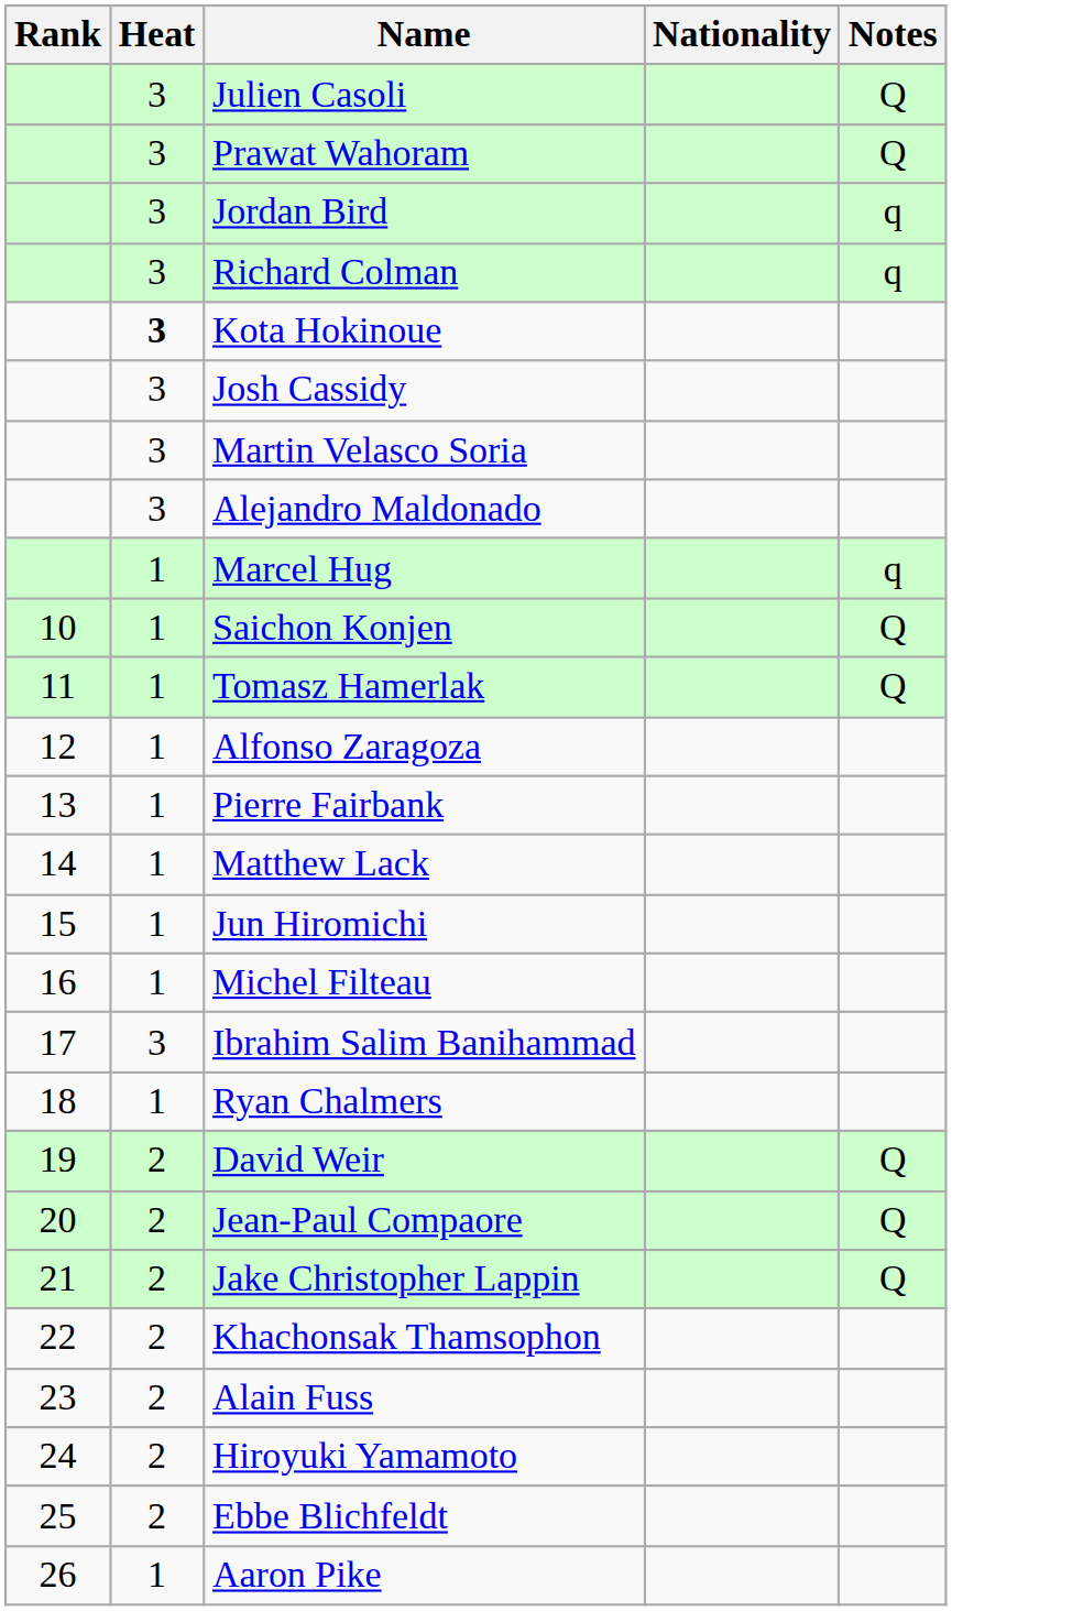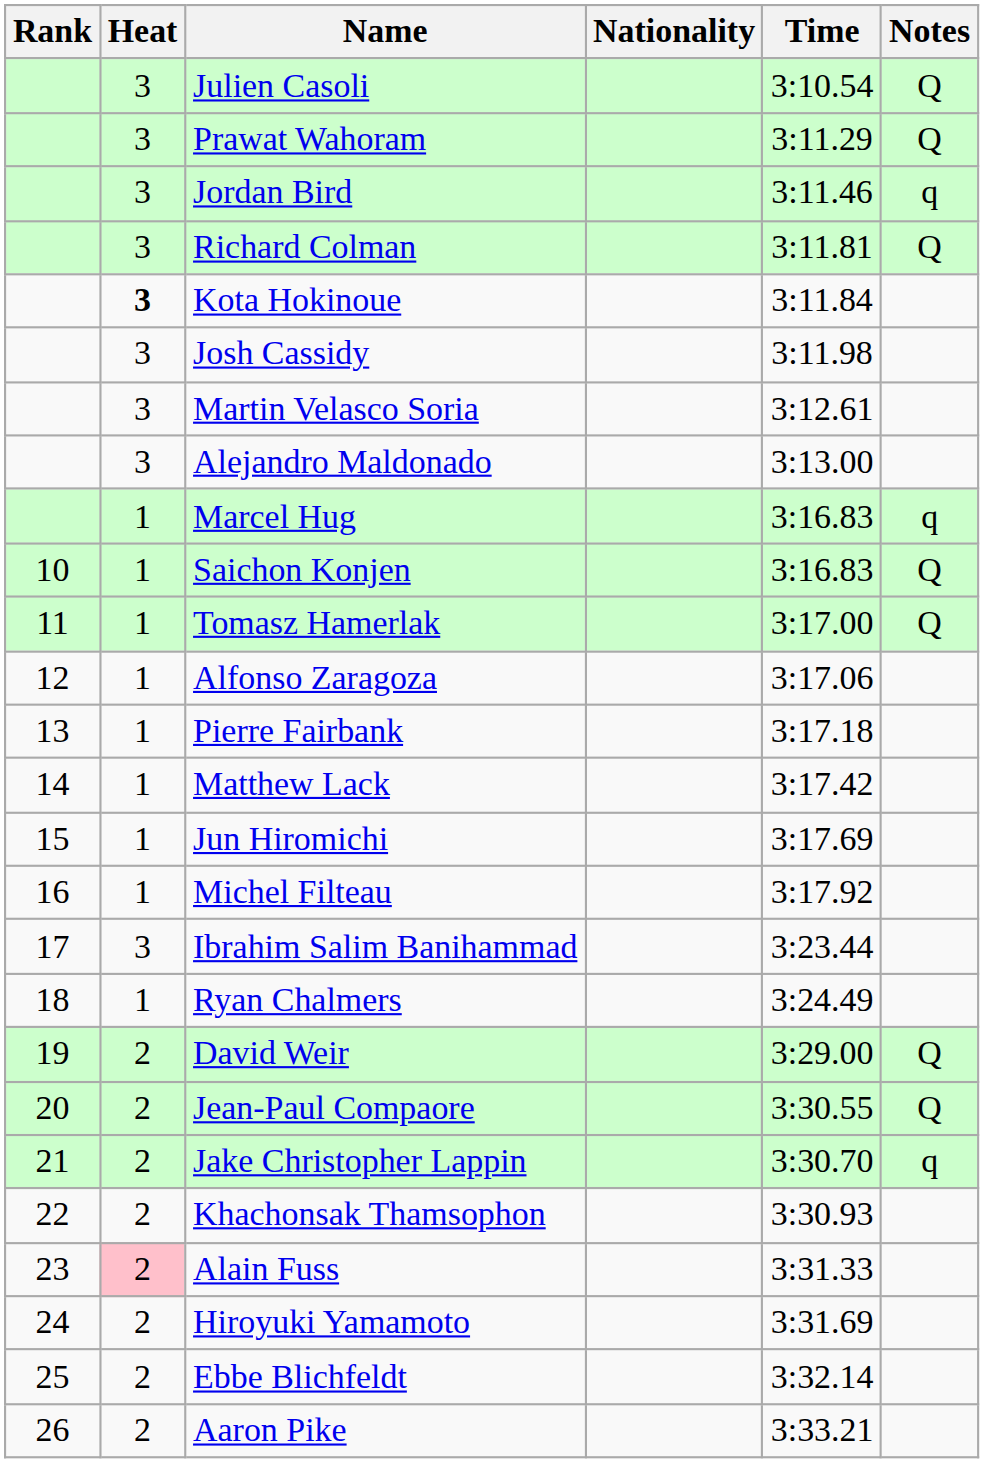 <table class="wikitable sortable" style="text-align:center">
 <tr>
 <th>Rank</th>
 <th>Heat</th>
 <th>Name</th>
 <th>Nationality</th>
+<th>Time</th>
 <th>Notes</th>
 </tr>
 <tr bgcolor=ccffcc>
 <td></td>
 <td>3</td>
 <td align=left><a href='#'>Julien Casoli</a></td>
 <td align=left></td>
+<td>3:10.54</td>
 <td>Q</td>
 </tr>
 <tr bgcolor=ccffcc>
 <td></td>
 <td>3</td>
 <td align=left><a href='#'>Prawat Wahoram</a></td>
 <td align=left></td>
+<td>3:11.29</td>
 <td>Q</td>
 </tr>
 <tr bgcolor=ccffcc>
 <td></td>
 <td>3</td>
 <td align=left><a href='#'>Jordan Bird</a></td>
 <td align=left></td>
+<td>3:11.46</td>
 <td>q</td>
 </tr>
 <tr bgcolor=ccffcc>
 <td></td>
 <td>3</td>
 <td align=left><a href='#'>Richard Colman</a></td>
 <td align=left></td>
-<td>q</td>
+<td>3:11.81</td>
+<td>Q</td>
 </tr>
 <tr>
 <td></td>
 <td><strong>3</strong></td>
 <td align=left><a href='#'>Kota Hokinoue</a></td>
 <td align=left></td>
+<td>3:11.84</td>
 <td></td>
 </tr>
 <tr>
 <td></td>
 <td>3</td>
 <td align=left><a href='#'>Josh Cassidy</a></td>
 <td align=left></td>
+<td>3:11.98</td>
 <td></td>
 </tr>
 <tr>
 <td></td>
 <td>3</td>
 <td align=left><a href='#'>Martin Velasco Soria</a></td>
 <td align=left></td>
+<td>3:12.61</td>
 <td></td>
 </tr>
 <tr>
 <td></td>
 <td>3</td>
 <td align=left><a href='#'>Alejandro Maldonado</a></td>
 <td align=left></td>
+<td>3:13.00</td>
 <td></td>
 </tr>
 <tr bgcolor=ccffcc>
 <td></td>
 <td>1</td>
 <td align=left><a href='#'>Marcel Hug</a></td>
 <td align=left></td>
+<td>3:16.83</td>
 <td>q</td>
 </tr>
 <tr bgcolor=ccffcc>
 <td>10</td>
 <td>1</td>
 <td align=left><a href='#'>Saichon Konjen</a></td>
 <td align=left></td>
+<td>3:16.83</td>
 <td>Q</td>
 </tr>
 <tr bgcolor=ccffcc>
 <td>11</td>
 <td>1</td>
 <td align=left><a href='#'>Tomasz Hamerlak</a></td>
 <td align=left></td>
+<td>3:17.00</td>
 <td>Q</td>
 </tr>
 <tr>
 <td>12</td>
 <td>1</td>
 <td align=left><a href='#'>Alfonso Zaragoza</a></td>
 <td align=left></td>
+<td>3:17.06</td>
 <td></td>
 </tr>
 <tr>
 <td>13</td>
 <td>1</td>
 <td align=left><a href='#'>Pierre Fairbank</a></td>
 <td align=left></td>
+<td>3:17.18</td>
 <td></td>
 </tr>
 <tr>
 <td>14</td>
 <td>1</td>
 <td align=left><a href='#'>Matthew Lack</a></td>
 <td align=left></td>
+<td>3:17.42</td>
 <td></td>
 </tr>
 <tr>
 <td>15</td>
 <td>1</td>
 <td align=left><a href='#'>Jun Hiromichi</a></td>
 <td align=left></td>
+<td>3:17.69</td>
 <td></td>
 </tr>
 <tr>
 <td>16</td>
 <td>1</td>
 <td align=left><a href='#'>Michel Filteau</a></td>
 <td align=left></td>
+<td>3:17.92</td>
 <td></td>
 </tr>
 <tr>
 <td>17</td>
 <td>3</td>
 <td align=left><a href='#'>Ibrahim Salim Banihammad</a></td>
 <td align=left></td>
+<td>3:23.44</td>
 <td></td>
 </tr>
 <tr>
 <td>18</td>
 <td>1</td>
 <td align=left><a href='#'>Ryan Chalmers</a></td>
 <td align=left></td>
+<td>3:24.49</td>
 <td></td>
 </tr>
 <tr bgcolor=ccffcc>
 <td>19</td>
 <td>2</td>
 <td align=left><a href='#'>David Weir</a></td>
 <td align=left></td>
+<td>3:29.00</td>
 <td>Q</td>
 </tr>
 <tr bgcolor=ccffcc>
 <td>20</td>
 <td>2</td>
 <td align=left><a href='#'>Jean-Paul Compaore</a></td>
 <td align=left></td>
+<td>3:30.55</td>
 <td>Q</td>
 </tr>
 <tr bgcolor=ccffcc>
 <td>21</td>
 <td>2</td>
 <td align=left><a href='#'>Jake Christopher Lappin</a></td>
 <td align=left></td>
-<td>Q</td>
+<td>3:30.70</td>
+<td>q</td>
 </tr>
 <tr>
 <td>22</td>
 <td>2</td>
 <td align=left><a href='#'>Khachonsak Thamsophon</a></td>
 <td align=left></td>
+<td>3:30.93</td>
 <td></td>
 </tr>
 <tr>
 <td>23</td>
-<td>2</td>
+<td style="background: pink;">2</td>
 <td align=left><a href='#'>Alain Fuss</a></td>
 <td align=left></td>
+<td>3:31.33</td>
 <td></td>
 </tr>
 <tr>
 <td>24</td>
 <td>2</td>
 <td align=left><a href='#'>Hiroyuki Yamamoto</a></td>
 <td align=left></td>
+<td>3:31.69</td>
 <td></td>
 </tr>
 <tr>
 <td>25</td>
 <td>2</td>
 <td align=left><a href='#'>Ebbe Blichfeldt</a></td>
 <td align=left></td>
+<td>3:32.14</td>
 <td></td>
 </tr>
 <tr>
 <td>26</td>
-<td>1</td>
+<td>2</td>
 <td align=left><a href='#'>Aaron Pike</a></td>
 <td align=left></td>
+<td>3:33.21</td>
 <td></td>
 </tr>
 </table>
